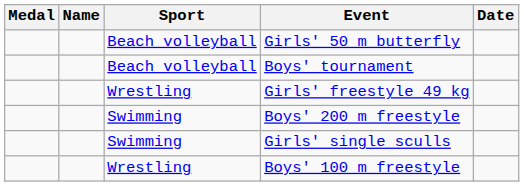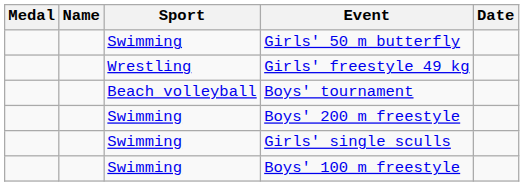 <table class="wikitable sortable" style="font-size:95%;">
 <tr>
 <th>Medal</th>
 <th>Name</th>
 <th>Sport</th>
 <th>Event</th>
 <th>Date</th>
 </tr>
 <tr>
 <td></td>
 <td></td>
-<td><a href='#'> Beach volleyball</a></td>
+<td><a href='#'>Swimming</a></td>
 <td><a href='#'>Girls' 50 m butterfly</a></td>
+<td></td>
+</tr>
+<tr>
+<td></td>
+<td></td>
+<td><a href='#'> Wrestling</a></td>
+<td><a href='#'>Girls' freestyle 49 kg</a></td>
 <td></td>
 </tr>
 <tr>
 <td></td>
 <td><br></td>
 <td><a href='#'> Beach volleyball</a></td>
 <td><a href='#'>Boys' tournament</a></td>
-<td></td>
-</tr>
-<tr>
-<td></td>
-<td></td>
-<td><a href='#'> Wrestling</a></td>
-<td><a href='#'>Girls' freestyle 49 kg</a></td>
 <td></td>
 </tr>
 <tr>
 <td></td>
 <td></td>
 <td><a href='#'>Swimming</a></td>
 <td><a href='#'>Boys' 200 m freestyle</a></td>
 <td></td>
 </tr>
 <tr>
 <td></td>
 <td></td>
 <td><a href='#'>Swimming</a></td>
 <td><a href='#'>Girls' single sculls</a></td>
 <td></td>
 </tr>
 <tr>
 <td></td>
 <td></td>
-<td><a href='#'> Wrestling</a></td>
+<td><a href='#'>Swimming</a></td>
 <td><a href='#'>Boys' 100 m freestyle</a></td>
 <td></td>
 </tr>
 </table>
